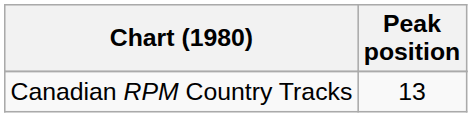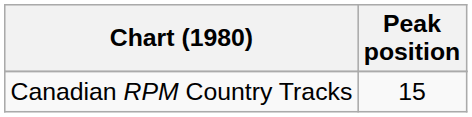 <table class="wikitable sortable">
 <tr>
 <th align="left">Chart (1980)</th>
 <th align="center">Peak<br>position</th>
 </tr>
 <tr>
 </tr>
 <tr>
 <td align="left">Canadian <em>RPM</em> Country Tracks</td>
-<td align="center">13</td>
+<td align="center">15</td>
 </tr>
 </table>
